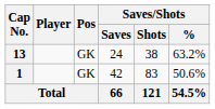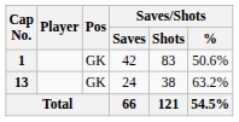 <table class="wikitable sortable sticky-header-multi" style="text-align: center; font-size: 100%; margin-left: 1em;">
 <tr>
 <th scope="col" rowspan="2">Cap<br>No.</th>
 <th scope="col" rowspan="2">Player</th>
 <th scope="col" rowspan="2">Pos</th>
 <th scope="colgoup" colspan="3">Saves/Shots</th>
 </tr>
 <tr>
 <th scope="col">Saves</th>
 <th scope="col">Shots</th>
 <th scope="col">%</th>
 </tr>
 <tr>
+<th scope="row">1</th>
+<td style="text-align: left;"></td>
+<td>GK</td>
+<td>42</td>
+<td>83</td>
+<td>50.6%</td>
+</tr>
+<tr>
 <th scope="row">13</th>
 <td style="text-align: left;"></td>
 <td>GK</td>
 <td>24</td>
 <td>38</td>
 <td>63.2%</td>
-</tr>
-<tr>
-<th scope="row">1</th>
-<td style="text-align: left;"></td>
-<td>GK</td>
-<td>42</td>
-<td>83</td>
-<td>50.6%</td>
 </tr>
 <tr class="sortbottom">
 <th colspan="3">Total</th>
 <th>66</th>
 <th>121</th>
 <th>54.5%</th>
 </tr>
 </table>
